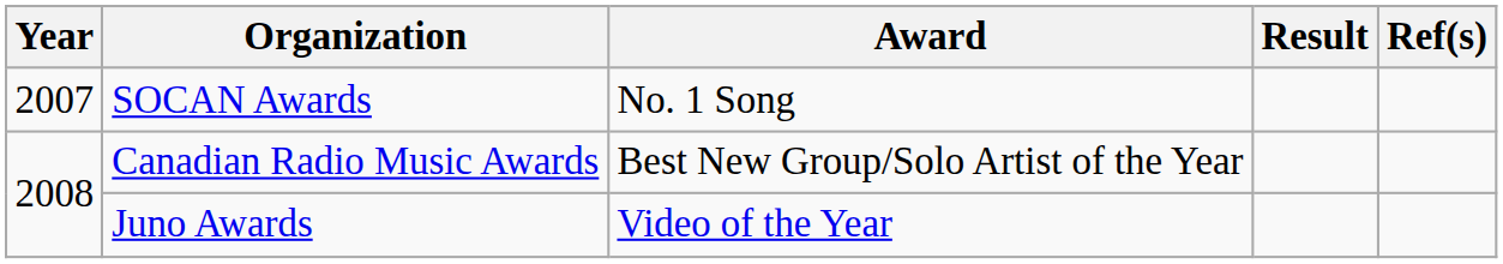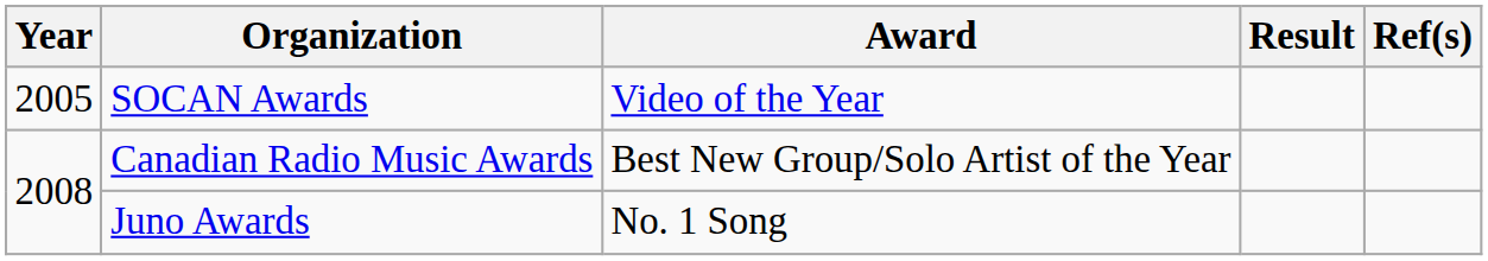 <table class="wikitable plainrowheaders">
 <tr align=center>
 <th scope="col">Year</th>
 <th scope="col">Organization</th>
 <th scope="col">Award</th>
 <th scope="col">Result</th>
 <th scope="col">Ref(s)</th>
 </tr>
 <tr>
-<td>2007</td>
+<td>2005</td>
 <td><a href='#'>SOCAN Awards</a></td>
-<td>No. 1 Song</td>
+<td><a href='#'>Video of the Year</a></td>
 <td></td>
 <td style="text-align:center;"></td>
 </tr>
 <tr>
 <td rowspan="2">2008</td>
 <td><a href='#'>Canadian Radio Music Awards</a></td>
 <td>Best New Group/Solo Artist of the Year</td>
 <td></td>
 <td style="text-align:center;"></td>
 </tr>
 <tr>
 <td><a href='#'>Juno Awards</a></td>
-<td><a href='#'>Video of the Year</a></td>
+<td>No. 1 Song</td>
 <td></td>
 <td style="text-align:center;"></td>
 </tr>
 </table>
